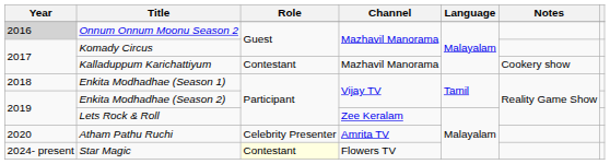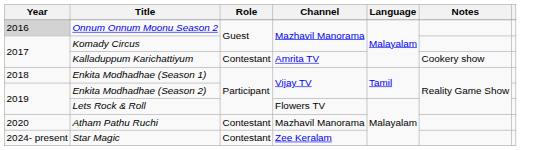 <table class="wikitable sortable">
 <tr>
 <th>Year</th>
 <th>Title</th>
 <th>Role</th>
 <th>Channel</th>
 <th>Language</th>
 <th>Notes</th>
 <th></th>
 </tr>
 <tr>
 </tr>
 <tr>
 <td style="background: lightgrey;">2016</td>
 <td><em><a href='#'>Onnum Onnum Moonu Season 2</a></em></td>
 <td rowspan="2">Guest</td>
 <td Rowspan=2><a href='#'>Mazhavil Manorama</a></td>
 <td rowspan=3><a href='#'>Malayalam</a></td>
 <td></td>
 <td></td>
 </tr>
 <tr>
 <td rowspan=2>2017</td>
 <td><em>Komady Circus</em></td>
 <td></td>
 <td></td>
 </tr>
 <tr>
 <td><em>Kalladuppum Karichattiyum</em></td>
 <td>Contestant</td>
-<td>Mazhavil Manorama</td>
+<td><a href='#'>Amrita TV</a></td>
 <td>Cookery show</td>
 <td></td>
 </tr>
 <tr>
 <td>2018</td>
 <td><em>Enkita Modhadhae (Season 1)</em></td>
 <td rowspan=3>Participant</td>
 <td rowspan="2"><a href='#'>Vijay TV</a></td>
 <td rowspan=2><a href='#'>Tamil</a></td>
 <td rowspan=3>Reality Game Show</td>
 <td></td>
 </tr>
 <tr>
 <td rowspan=2>2019</td>
 <td><em>Enkita Modhadhae (Season 2)</em></td>
 <td></td>
 </tr>
 <tr>
 <td><em>Lets Rock & Roll</em></td>
-<td><a href='#'>Zee Keralam</a></td>
+<td>Flowers TV</td>
 <td rowspan=3>Malayalam</td>
 <td></td>
 </tr>
 <tr>
 <td>2020</td>
 <td><em>Atham Pathu Ruchi</em></td>
-<td>Celebrity Presenter</td>
-<td><a href='#'>Amrita TV</a></td>
+<td>Contestant</td>
+<td>Mazhavil Manorama</td>
 <td></td>
 <td></td>
 </tr>
 <tr>
 <td>2024- present</td>
 <td><em>Star Magic</em></td>
-<td style="background: lightyellow;">Contestant</td>
-<td>Flowers TV</td>
+<td>Contestant</td>
+<td><a href='#'>Zee Keralam</a></td>
 <td></td>
 <td></td>
 </tr>
 </table>
